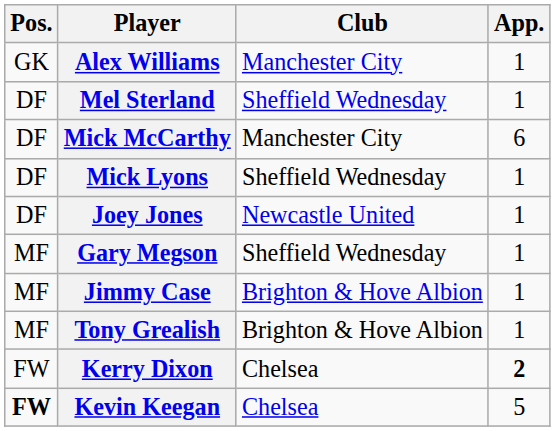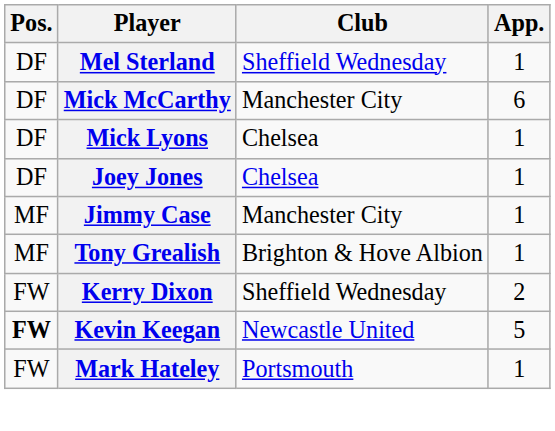 <table class="wikitable plainrowheaders" style="text-align: left">
 <tr>
 <th scope=col>Pos.</th>
 <th scope=col>Player</th>
 <th scope=col>Club</th>
 <th scope=col>App.</th>
-</tr>
-<tr>
-<td style=text-align:center>GK</td>
-<th scope=row><a href='#'>Alex Williams</a></th>
-<td><a href='#'>Manchester City</a></td>
-<td style=text-align:center>1</td>
 </tr>
 <tr>
 <td style=text-align:center>DF</td>
 <th scope=row><a href='#'>Mel Sterland</a></th>
 <td><a href='#'>Sheffield Wednesday</a></td>
 <td style=text-align:center>1</td>
 </tr>
 <tr>
 <td style=text-align:center>DF</td>
 <th scope=row><a href='#'>Mick McCarthy</a> </th>
 <td>Manchester City</td>
 <td style=text-align:center>6</td>
 </tr>
 <tr>
 <td style=text-align:center>DF</td>
 <th scope=row><a href='#'>Mick Lyons</a></th>
-<td>Sheffield Wednesday</td>
+<td>Chelsea</td>
 <td style=text-align:center>1</td>
 </tr>
 <tr>
 <td style=text-align:center>DF</td>
 <th scope=row><a href='#'>Joey Jones</a></th>
-<td><a href='#'>Newcastle United</a></td>
-<td style=text-align:center>1</td>
-</tr>
-<tr>
-<td style=text-align:center>MF</td>
-<th scope=row><a href='#'>Gary Megson</a></th>
-<td>Sheffield Wednesday</td>
+<td><a href='#'>Chelsea</a></td>
 <td style=text-align:center>1</td>
 </tr>
 <tr>
 <td style=text-align:center>MF</td>
 <th scope=row><a href='#'>Jimmy Case</a></th>
-<td><a href='#'>Brighton & Hove Albion</a></td>
+<td>Manchester City</td>
 <td style=text-align:center>1</td>
 </tr>
 <tr>
 <td style=text-align:center>MF</td>
 <th scope=row><a href='#'>Tony Grealish</a></th>
 <td>Brighton & Hove Albion</td>
 <td style=text-align:center>1</td>
 </tr>
 <tr>
 <td style=text-align:center>FW</td>
 <th scope=row><a href='#'>Kerry Dixon</a></th>
-<td>Chelsea</td>
-<td style=text-align:center><strong>2</strong></td>
+<td>Sheffield Wednesday</td>
+<td style=text-align:center>2</td>
 </tr>
 <tr>
 <td style=text-align:center><strong>FW</strong></td>
 <th scope=row><a href='#'>Kevin Keegan</a> </th>
-<td><a href='#'>Chelsea</a></td>
+<td><a href='#'>Newcastle United</a></td>
 <td style=text-align:center>5</td>
 </tr>
+<tr>
+<td style=text-align:center>FW</td>
+<th scope=row><a href='#'>Mark Hateley</a></th>
+<td><a href='#'>Portsmouth</a></td>
+<td style=text-align:center>1</td>
+</tr>
 </table>
